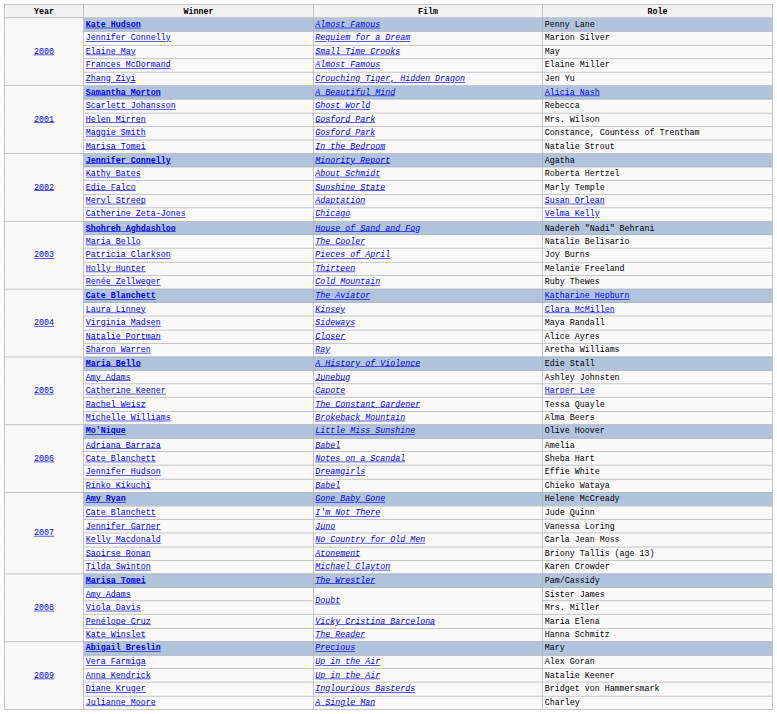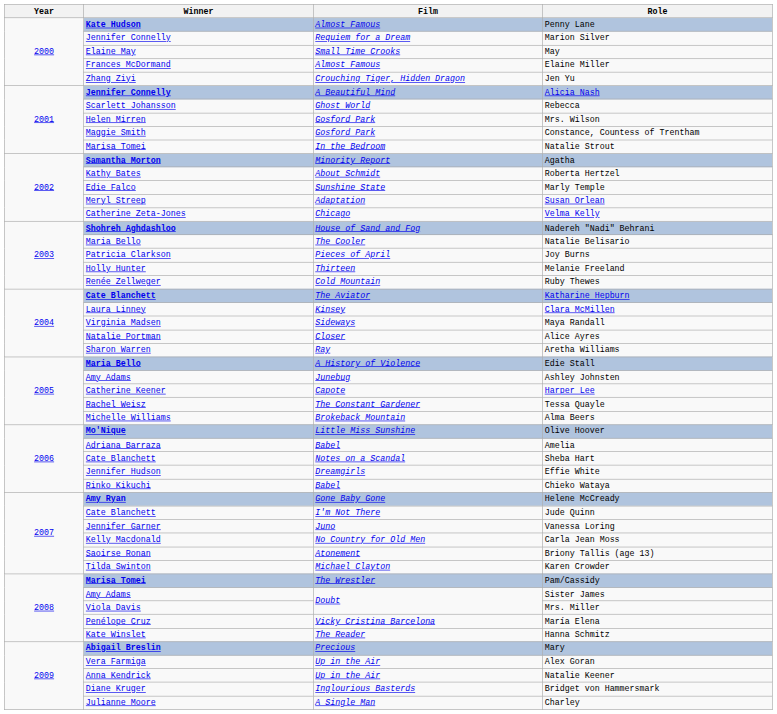 <table class="wikitable" width="95%" cellpadding="5">
 <tr>
 <th width="100"><strong>Year</strong></th>
 <th width="300"><strong>Winner</strong></th>
 <th width="300"><strong>Film</strong></th>
 <th width="300"><strong>Role</strong></th>
 </tr>
 <tr>
 <td rowspan="5" style="text-align:center;"><a href='#'>2000</a></td>
 <td style="background:#B0C4DE;"><strong><a href='#'>Kate Hudson</a></strong></td>
 <td style="background:#B0C4DE;"><em><a href='#'>Almost Famous</a></em></td>
 <td style="background:#B0C4DE;">Penny Lane</td>
 </tr>
 <tr>
 <td><a href='#'>Jennifer Connelly</a></td>
 <td><em><a href='#'>Requiem for a Dream</a></em></td>
 <td>Marion Silver</td>
 </tr>
 <tr>
 <td><a href='#'>Elaine May</a></td>
 <td><em><a href='#'>Small Time Crooks</a></em></td>
 <td>May</td>
 </tr>
 <tr>
 <td><a href='#'>Frances McDormand</a></td>
 <td><em><a href='#'>Almost Famous</a></em></td>
 <td>Elaine Miller</td>
 </tr>
 <tr>
 <td><a href='#'>Zhang Ziyi</a></td>
 <td><em><a href='#'>Crouching Tiger, Hidden Dragon</a></em></td>
 <td>Jen Yu</td>
 </tr>
 <tr>
 <td rowspan="5" style="text-align:center;"><a href='#'>2001</a></td>
-<td style="background:#B0C4DE;"><strong><a href='#'>Samantha Morton</a></strong></td>
+<td style="background:#B0C4DE;"><strong><a href='#'>Jennifer Connelly</a></strong></td>
 <td style="background:#B0C4DE;"><em><a href='#'>A Beautiful Mind</a></em></td>
 <td style="background:#B0C4DE;"><a href='#'>Alicia Nash</a></td>
 </tr>
 <tr>
 <td><a href='#'>Scarlett Johansson</a></td>
 <td><em><a href='#'>Ghost World</a></em></td>
 <td>Rebecca</td>
 </tr>
 <tr>
 <td><a href='#'>Helen Mirren</a></td>
 <td><em><a href='#'>Gosford Park</a></em></td>
 <td>Mrs. Wilson</td>
 </tr>
 <tr>
 <td><a href='#'>Maggie Smith</a></td>
 <td><em><a href='#'>Gosford Park</a></em></td>
 <td>Constance, Countess of Trentham</td>
 </tr>
 <tr>
 <td><a href='#'>Marisa Tomei</a></td>
 <td><em><a href='#'>In the Bedroom</a></em></td>
 <td>Natalie Strout</td>
 </tr>
 <tr>
 <td rowspan="5" style="text-align:center;"><a href='#'>2002</a></td>
-<td style="background:#B0C4DE;"><strong><a href='#'>Jennifer Connelly</a></strong></td>
+<td style="background:#B0C4DE;"><strong><a href='#'>Samantha Morton</a></strong></td>
 <td style="background:#B0C4DE;"><em><a href='#'>Minority Report</a></em></td>
 <td style="background:#B0C4DE;">Agatha</td>
 </tr>
 <tr>
 <td><a href='#'>Kathy Bates</a></td>
 <td><em><a href='#'>About Schmidt</a></em></td>
 <td>Roberta Hertzel</td>
 </tr>
 <tr>
 <td><a href='#'>Edie Falco</a></td>
 <td><em><a href='#'>Sunshine State</a></em></td>
 <td>Marly Temple</td>
 </tr>
 <tr>
 <td><a href='#'>Meryl Streep</a></td>
 <td><em><a href='#'>Adaptation</a></em></td>
 <td><a href='#'>Susan Orlean</a></td>
 </tr>
 <tr>
 <td><a href='#'>Catherine Zeta-Jones</a></td>
 <td><em><a href='#'>Chicago</a></em></td>
 <td><a href='#'>Velma Kelly</a></td>
 </tr>
 <tr>
 <td rowspan="5" style="text-align:center;"><a href='#'>2003</a></td>
 <td style="background:#B0C4DE;"><strong><a href='#'>Shohreh Aghdashloo</a></strong></td>
 <td style="background:#B0C4DE;"><em><a href='#'>House of Sand and Fog</a></em></td>
 <td style="background:#B0C4DE;">Nadereh "Nadi" Behrani</td>
 </tr>
 <tr>
 <td><a href='#'>Maria Bello</a></td>
 <td><em><a href='#'>The Cooler</a></em></td>
 <td>Natalie Belisario</td>
 </tr>
 <tr>
 <td><a href='#'>Patricia Clarkson</a></td>
 <td><em><a href='#'>Pieces of April</a></em></td>
 <td>Joy Burns</td>
 </tr>
 <tr>
 <td><a href='#'>Holly Hunter</a></td>
 <td><em><a href='#'>Thirteen</a></em></td>
 <td>Melanie Freeland</td>
 </tr>
 <tr>
 <td><a href='#'>Renée Zellweger</a></td>
 <td><em><a href='#'>Cold Mountain</a></em></td>
 <td>Ruby Thewes</td>
 </tr>
 <tr>
 <td rowspan="5" style="text-align:center;"><a href='#'>2004</a></td>
 <td style="background:#B0C4DE;"><strong><a href='#'>Cate Blanchett</a></strong></td>
 <td style="background:#B0C4DE;"><em><a href='#'>The Aviator</a></em></td>
 <td style="background:#B0C4DE;"><a href='#'>Katharine Hepburn</a></td>
 </tr>
 <tr>
 <td><a href='#'>Laura Linney</a></td>
 <td><em><a href='#'>Kinsey</a></em></td>
 <td><a href='#'>Clara McMillen</a></td>
 </tr>
 <tr>
 <td><a href='#'>Virginia Madsen</a></td>
 <td><em><a href='#'>Sideways</a></em></td>
 <td>Maya Randall</td>
 </tr>
 <tr>
 <td><a href='#'>Natalie Portman</a></td>
 <td><em><a href='#'>Closer</a></em></td>
 <td>Alice Ayres</td>
 </tr>
 <tr>
 <td><a href='#'>Sharon Warren</a></td>
 <td><em><a href='#'>Ray</a></em></td>
 <td>Aretha Williams</td>
 </tr>
 <tr>
 <td rowspan="5" style="text-align:center;"><a href='#'>2005</a></td>
 <td style="background:#B0C4DE;"><strong><a href='#'>Maria Bello</a></strong></td>
 <td style="background:#B0C4DE;"><em><a href='#'>A History of Violence</a></em></td>
 <td style="background:#B0C4DE;">Edie Stall</td>
 </tr>
 <tr>
 <td><a href='#'>Amy Adams</a></td>
 <td><em><a href='#'>Junebug</a></em></td>
 <td>Ashley Johnsten</td>
 </tr>
 <tr>
 <td><a href='#'>Catherine Keener</a></td>
 <td><em><a href='#'>Capote</a></em></td>
 <td><a href='#'>Harper Lee</a></td>
 </tr>
 <tr>
 <td><a href='#'>Rachel Weisz</a></td>
 <td><em><a href='#'>The Constant Gardener</a></em></td>
 <td>Tessa Quayle</td>
 </tr>
 <tr>
 <td><a href='#'>Michelle Williams</a></td>
 <td><em><a href='#'>Brokeback Mountain</a></em></td>
 <td>Alma Beers</td>
 </tr>
 <tr>
 <td rowspan="5" style="text-align:center;"><a href='#'>2006</a></td>
 <td style="background:#B0C4DE;"><strong><a href='#'>Mo'Nique</a></strong></td>
 <td style="background:#B0C4DE;"><em><a href='#'>Little Miss Sunshine</a></em></td>
 <td style="background:#B0C4DE;">Olive Hoover</td>
 </tr>
 <tr>
 <td><a href='#'>Adriana Barraza</a></td>
 <td><em><a href='#'>Babel</a></em></td>
 <td>Amelia</td>
 </tr>
 <tr>
 <td><a href='#'>Cate Blanchett</a></td>
 <td><em><a href='#'>Notes on a Scandal</a></em></td>
 <td>Sheba Hart</td>
 </tr>
 <tr>
 <td><a href='#'>Jennifer Hudson</a></td>
 <td><em><a href='#'>Dreamgirls</a></em></td>
 <td>Effie White</td>
 </tr>
 <tr>
 <td><a href='#'>Rinko Kikuchi</a></td>
 <td><em><a href='#'>Babel</a></em></td>
 <td>Chieko Wataya</td>
 </tr>
 <tr>
 <td rowspan="6" style="text-align:center;"><a href='#'>2007</a></td>
 <td style="background:#B0C4DE;"><strong><a href='#'>Amy Ryan</a></strong></td>
 <td style="background:#B0C4DE;"><em><a href='#'>Gone Baby Gone</a></em></td>
 <td style="background:#B0C4DE;">Helene McCready</td>
 </tr>
 <tr>
 <td><a href='#'>Cate Blanchett</a></td>
 <td><em><a href='#'>I'm Not There</a></em></td>
 <td>Jude Quinn</td>
 </tr>
 <tr>
 <td><a href='#'>Jennifer Garner</a></td>
 <td><em><a href='#'>Juno</a></em></td>
 <td>Vanessa Loring</td>
 </tr>
 <tr>
 <td><a href='#'>Kelly Macdonald</a></td>
 <td><em><a href='#'>No Country for Old Men</a></em></td>
 <td>Carla Jean Moss</td>
 </tr>
 <tr>
 <td><a href='#'>Saoirse Ronan</a></td>
 <td><em><a href='#'>Atonement</a></em></td>
 <td>Briony Tallis (age 13)</td>
 </tr>
 <tr>
 <td><a href='#'>Tilda Swinton</a></td>
 <td><em><a href='#'>Michael Clayton</a></em></td>
 <td>Karen Crowder</td>
 </tr>
 <tr>
 <td rowspan="5" style="text-align:center;"><a href='#'>2008</a></td>
 <td style="background:#B0C4DE;"><strong><a href='#'>Marisa Tomei</a></strong></td>
 <td style="background:#B0C4DE;"><em><a href='#'>The Wrestler</a></em></td>
 <td style="background:#B0C4DE;">Pam/Cassidy</td>
 </tr>
 <tr>
 <td><a href='#'>Amy Adams</a></td>
 <td rowspan="2"><em><a href='#'>Doubt</a></em></td>
 <td>Sister James</td>
 </tr>
 <tr>
 <td><a href='#'>Viola Davis</a></td>
 <td>Mrs. Miller</td>
 </tr>
 <tr>
 <td><a href='#'>Penélope Cruz</a></td>
 <td><em><a href='#'>Vicky Cristina Barcelona</a></em></td>
 <td>María Elena</td>
 </tr>
 <tr>
 <td><a href='#'>Kate Winslet</a></td>
 <td><em><a href='#'>The Reader</a></em></td>
 <td>Hanna Schmitz</td>
 </tr>
 <tr>
 <td rowspan="5" style="text-align:center;"><a href='#'>2009</a></td>
 <td style="background:#B0C4DE;"><strong><a href='#'>Abigail Breslin</a></strong></td>
 <td style="background:#B0C4DE;"><em><a href='#'>Precious</a></em></td>
 <td style="background:#B0C4DE;">Mary</td>
 </tr>
 <tr>
 <td><a href='#'>Vera Farmiga</a></td>
 <td><em><a href='#'>Up in the Air</a></em></td>
 <td>Alex Goran</td>
 </tr>
 <tr>
 <td><a href='#'>Anna Kendrick</a></td>
 <td><em><a href='#'>Up in the Air</a></em></td>
 <td>Natalie Keener</td>
 </tr>
 <tr>
 <td><a href='#'>Diane Kruger</a></td>
 <td><em><a href='#'>Inglourious Basterds</a></em></td>
 <td>Bridget von Hammersmark</td>
 </tr>
 <tr>
 <td><a href='#'>Julianne Moore</a></td>
 <td><em><a href='#'>A Single Man</a></em></td>
 <td>Charley</td>
 </tr>
 </table>
